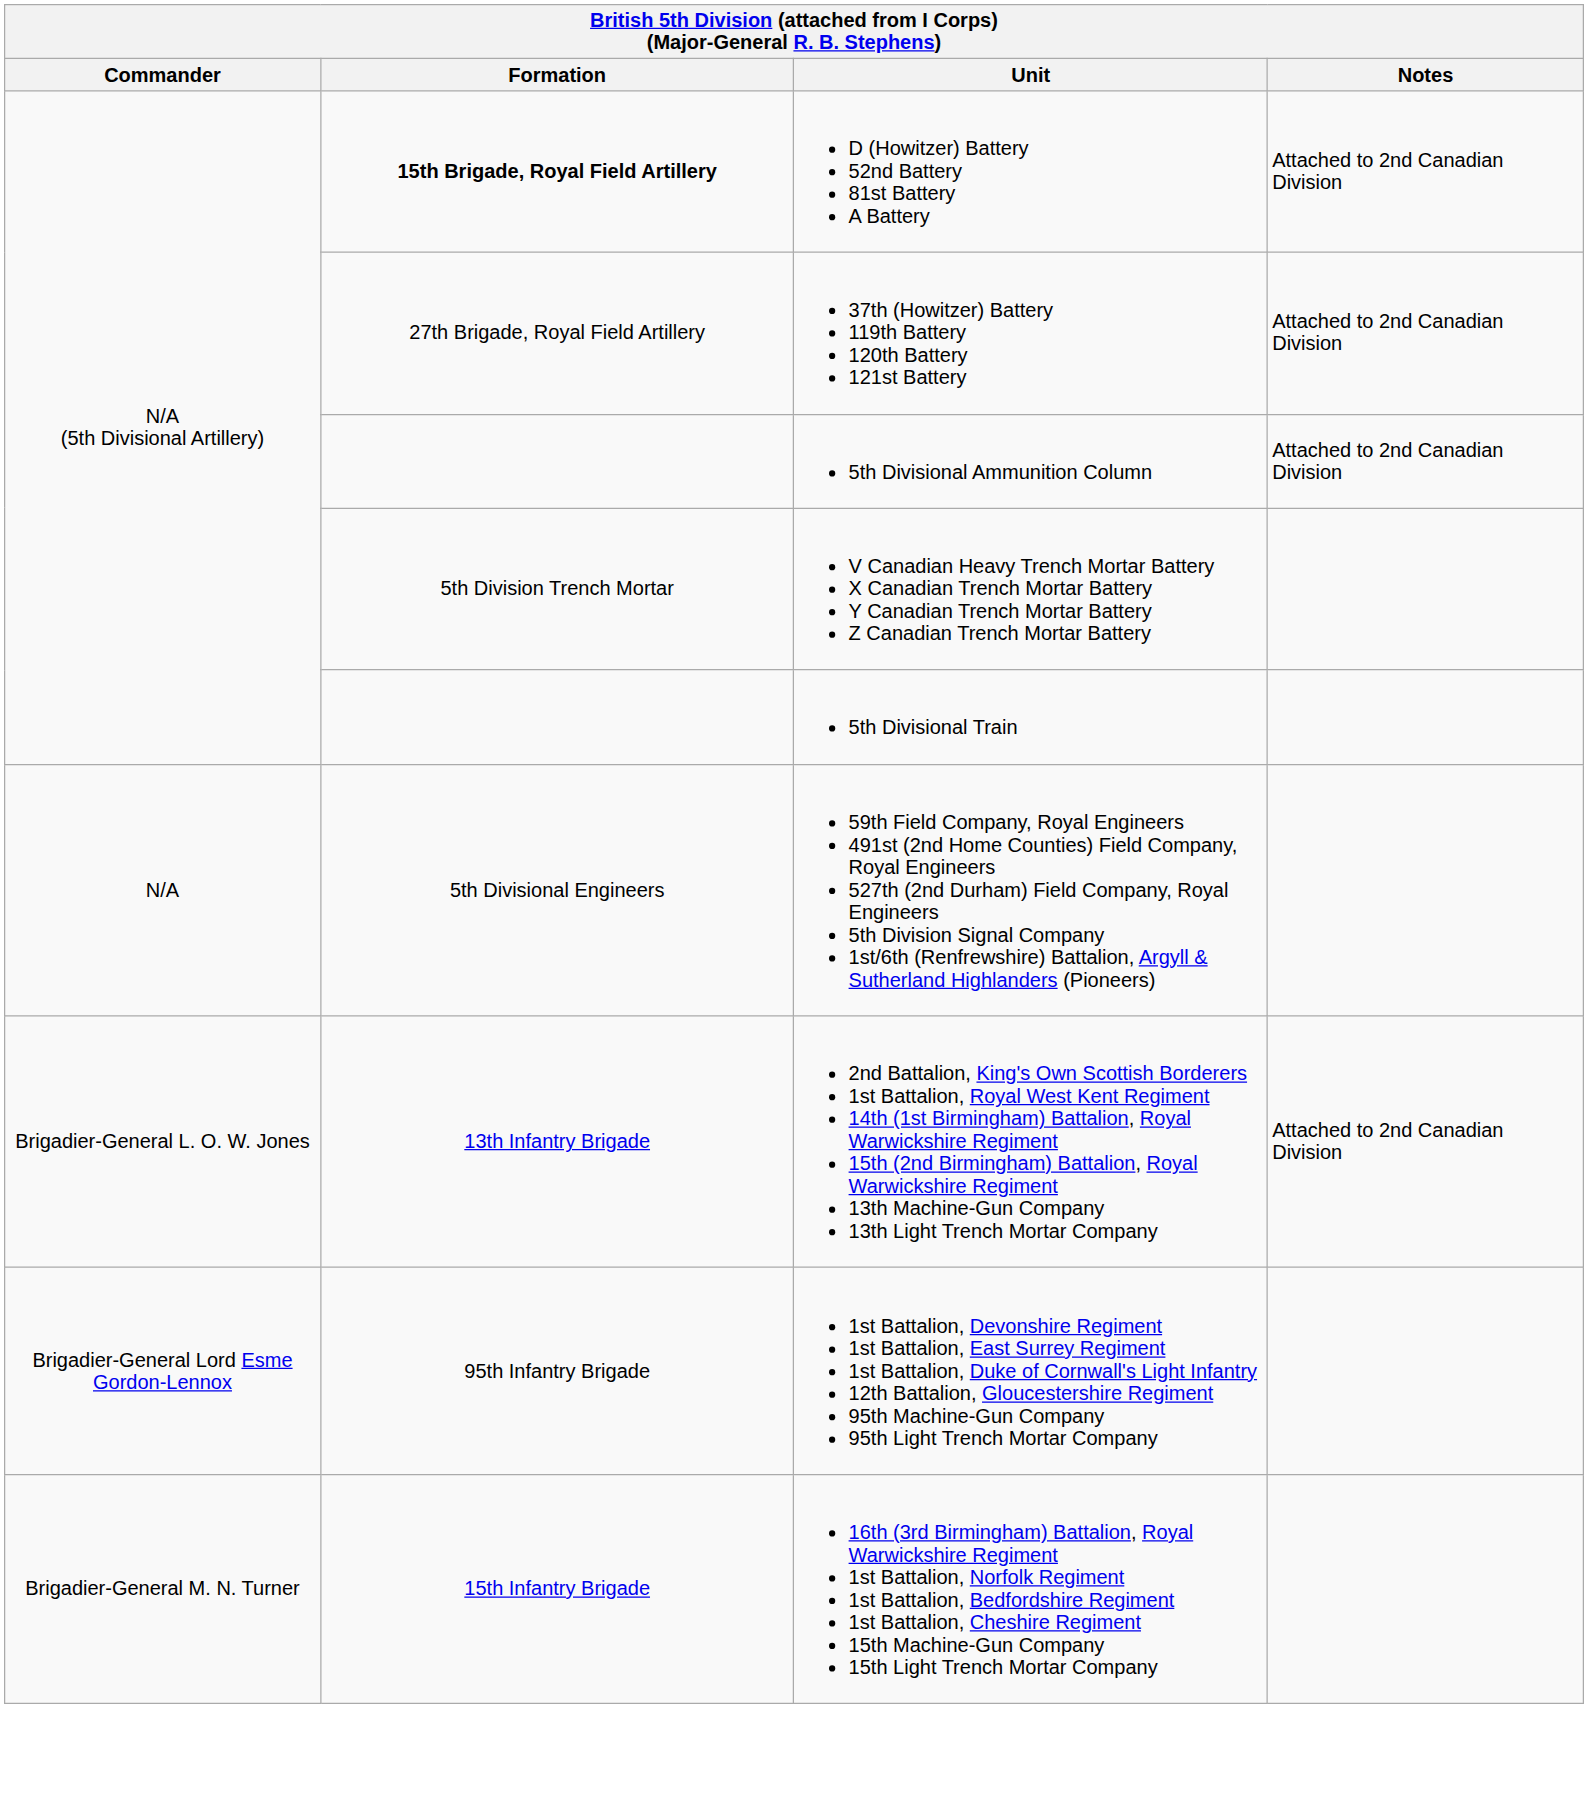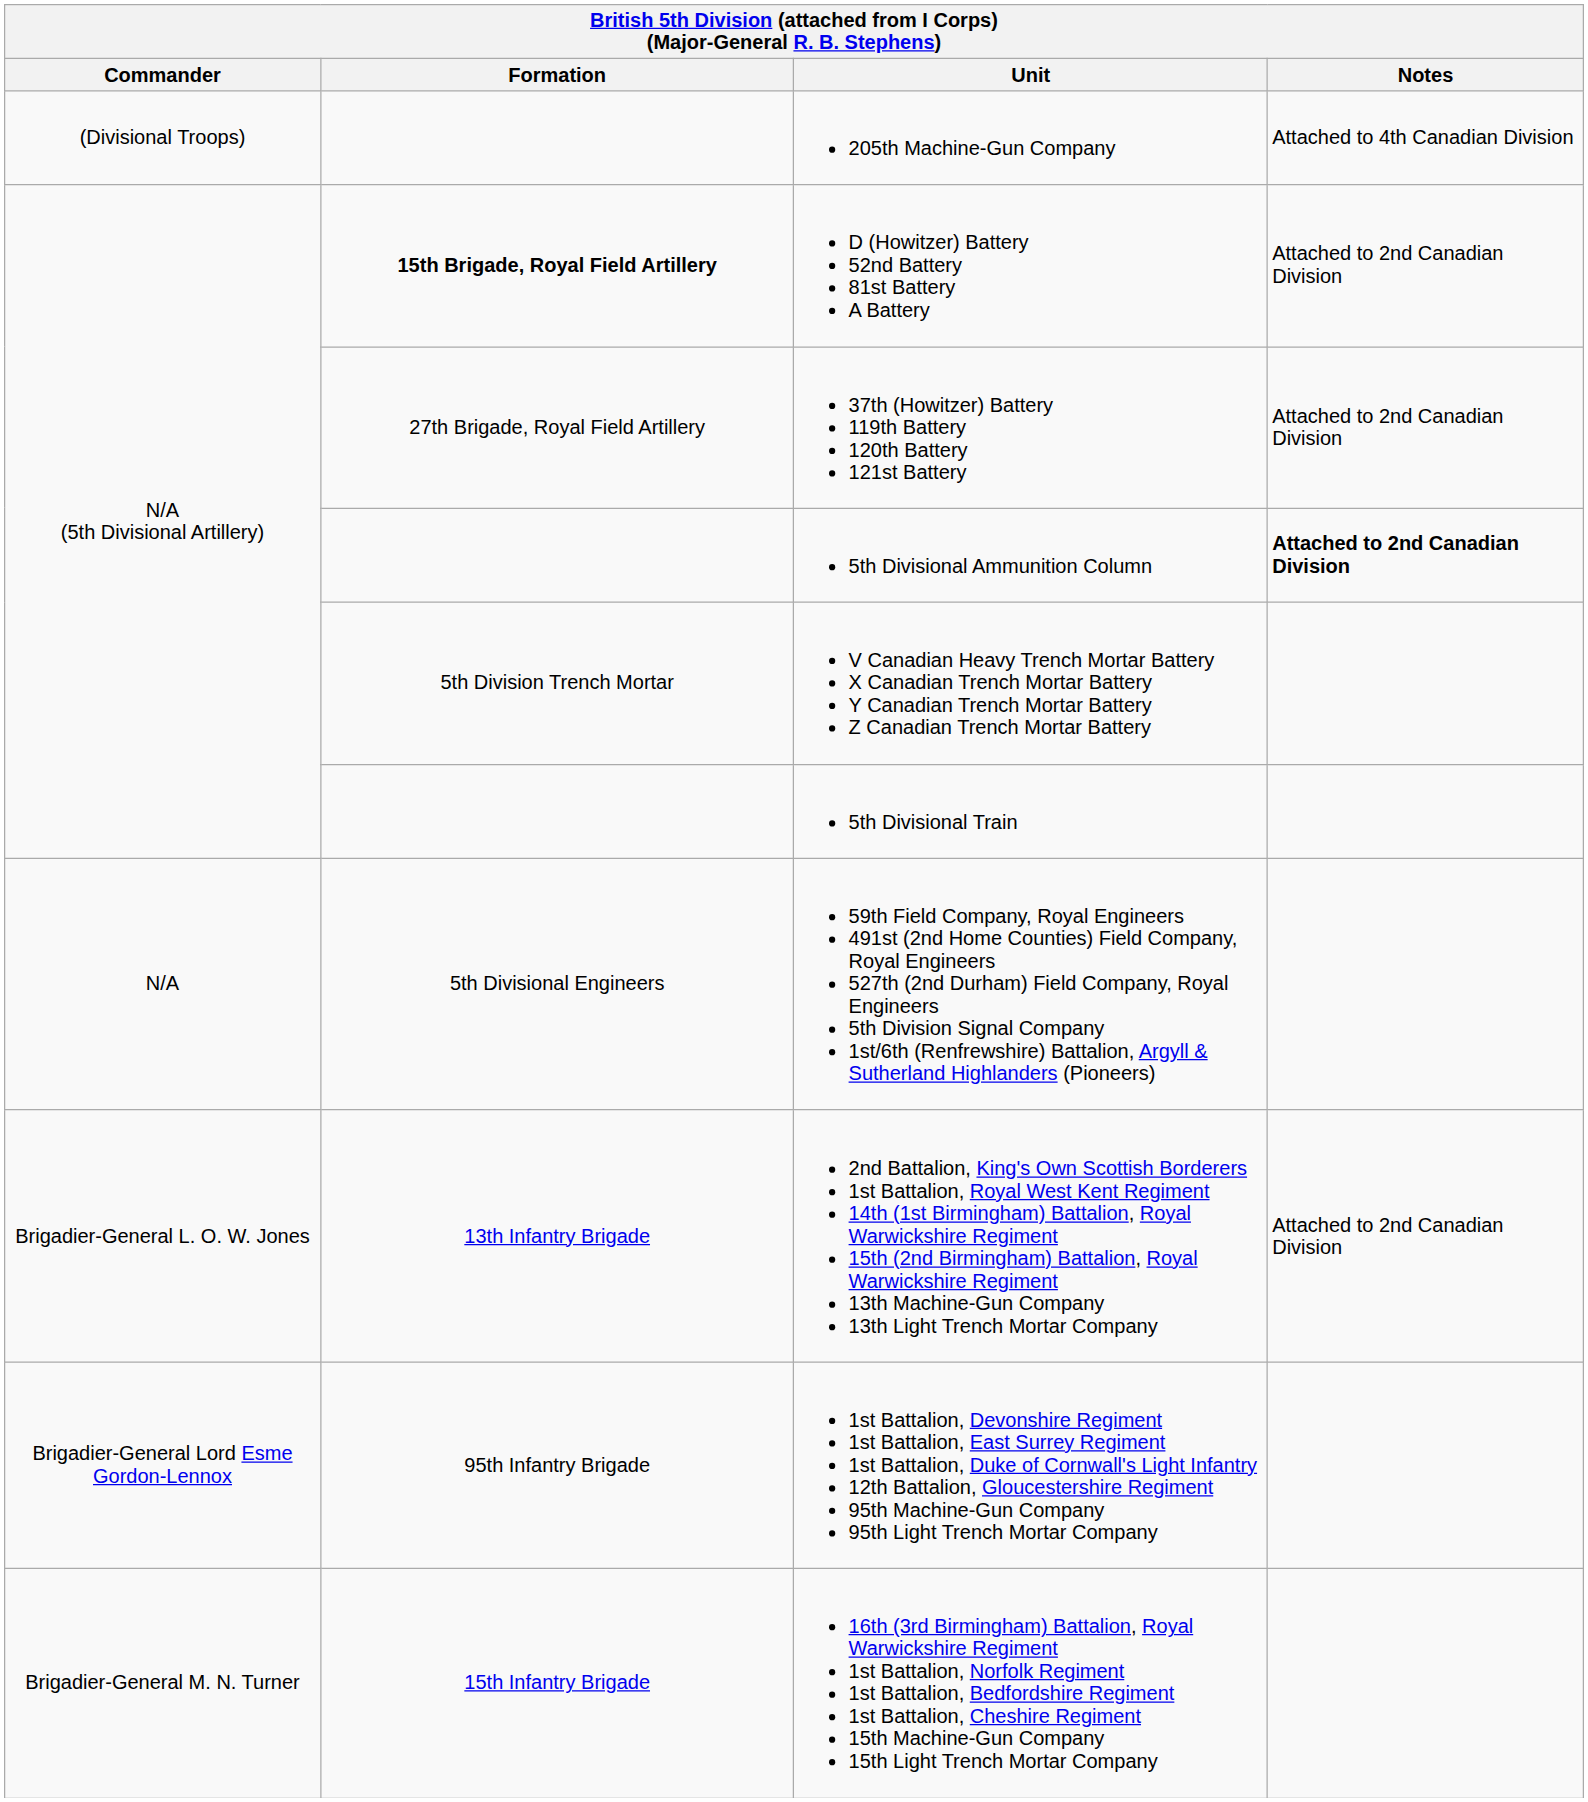 <table class="wikitable" width=100%>
 <tr valign="top">
 <th colspan="4" bgcolor="white"><a href='#'>British 5th Division</a> (attached from I Corps)<br>(Major-General <a href='#'>R. B. Stephens</a>)</th>
 </tr>
 <tr>
 <th width=20%; align= center rowspan=1>Commander</th>
 <th width=30%; align= center rowspan=1>Formation</th>
 <th width=30%; align= center rowspan=1>Unit</th>
 <th width=20%; align= center rowspan=1>Notes</th>
+</tr>
+<tr>
+<td align= center>(Divisional Troops)</td>
+<td align= center></td>
+<td align= left><br><ul><li>205th Machine-Gun Company</li></ul></td>
+<td align= left>Attached to 4th Canadian Division</td>
 </tr>
 <tr>
 <td rowspan=5 align= center>N/A<br>(5th Divisional Artillery)</td>
 <td align= center><strong>15th Brigade, Royal Field Artillery</strong></td>
 <td align= left><br><ul><li>D (Howitzer) Battery</li><li>52nd Battery</li><li>81st Battery</li><li>A Battery</li></ul></td>
 <td align= left>Attached to 2nd Canadian Division</td>
 </tr>
 <tr>
 <td align= center>27th Brigade, Royal Field Artillery</td>
 <td align= left><br><ul><li>37th (Howitzer) Battery</li><li>119th Battery</li><li>120th Battery</li><li>121st Battery</li></ul></td>
 <td align= left>Attached to 2nd Canadian Division</td>
 </tr>
 <tr>
 <td align= center></td>
 <td align= left><br><ul><li>5th Divisional Ammunition Column</li></ul></td>
-<td align= left>Attached to 2nd Canadian Division</td>
+<td align= left><strong>Attached to 2nd Canadian Division</strong></td>
 </tr>
 <tr>
 <td align= center>5th Division Trench Mortar</td>
 <td align= left><br><ul><li>V Canadian Heavy Trench Mortar Battery</li><li>X Canadian Trench Mortar Battery</li><li>Y Canadian Trench Mortar Battery</li><li>Z Canadian Trench Mortar Battery</li></ul></td>
 <td align= left></td>
 </tr>
 <tr>
 <td align= center></td>
 <td align= left><br><ul><li>5th Divisional Train</li></ul></td>
 <td align= left></td>
 </tr>
 <tr>
 <td align= center>N/A</td>
 <td align= center>5th Divisional Engineers</td>
 <td align= left><br><ul><li>59th Field Company, Royal Engineers</li><li>491st (2nd Home Counties) Field Company, Royal Engineers</li><li>527th (2nd Durham) Field Company, Royal Engineers</li><li>5th Division Signal Company</li><li>1st/6th (Renfrewshire) Battalion, <a href='#'>Argyll & Sutherland Highlanders</a> (Pioneers)</li></ul></td>
 <td align= left></td>
 </tr>
 <tr>
 <td align= center>Brigadier-General L. O. W. Jones</td>
 <td align= center><a href='#'>13th Infantry Brigade</a></td>
 <td align= left><br><ul><li>2nd Battalion, <a href='#'>King's Own Scottish Borderers</a></li><li>1st Battalion, <a href='#'>Royal West Kent Regiment</a></li><li><a href='#'>14th (1st Birmingham) Battalion</a>, <a href='#'>Royal Warwickshire Regiment</a></li><li><a href='#'>15th (2nd Birmingham) Battalion</a>,  <a href='#'>Royal Warwickshire Regiment</a></li><li>13th Machine-Gun Company</li><li>13th Light Trench Mortar Company</li></ul></td>
 <td align= left>Attached to 2nd Canadian Division</td>
 </tr>
 <tr>
 <td align= center>Brigadier-General Lord <a href='#'>Esme Gordon-Lennox</a></td>
 <td align= center>95th Infantry Brigade</td>
 <td align= left><br><ul><li>1st Battalion, <a href='#'>Devonshire Regiment</a></li><li>1st Battalion, <a href='#'>East Surrey Regiment</a></li><li>1st Battalion, <a href='#'>Duke of Cornwall's Light Infantry</a></li><li>12th Battalion, <a href='#'>Gloucestershire Regiment</a></li><li>95th Machine-Gun Company</li><li>95th Light Trench Mortar Company</li></ul></td>
 <td align= left></td>
 </tr>
 <tr>
 <td align= center>Brigadier-General M. N. Turner</td>
 <td align= center><a href='#'>15th Infantry Brigade</a></td>
 <td align= left><br><ul><li><a href='#'>16th (3rd Birmingham) Battalion</a>, <a href='#'>Royal Warwickshire Regiment</a></li><li>1st Battalion, <a href='#'>Norfolk Regiment</a></li><li>1st Battalion, <a href='#'>Bedfordshire Regiment</a></li><li>1st Battalion, <a href='#'>Cheshire Regiment</a></li><li>15th Machine-Gun Company</li><li>15th Light Trench Mortar Company</li></ul></td>
 <td align= left></td>
 </tr>
 </table>
